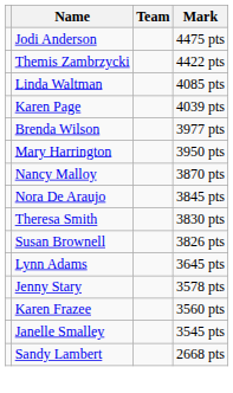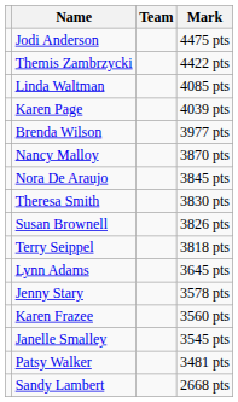 <table class=wikitable>
 <tr>
 <th></th>
 <th>Name</th>
 <th>Team</th>
 <th>Mark</th>
 </tr>
 <tr>
 <td></td>
 <td><a href='#'>Jodi Anderson</a></td>
 <td></td>
 <td>4475 pts</td>
 </tr>
 <tr>
 <td></td>
 <td><a href='#'>Themis Zambrzycki</a></td>
 <td></td>
 <td>4422 pts</td>
 </tr>
 <tr>
 <td></td>
 <td><a href='#'>Linda Waltman</a></td>
 <td></td>
 <td>4085 pts</td>
 </tr>
 <tr>
 <td></td>
 <td><a href='#'>Karen Page</a></td>
 <td></td>
 <td>4039 pts</td>
 </tr>
 <tr>
 <td></td>
 <td><a href='#'>Brenda Wilson</a></td>
 <td></td>
 <td>3977 pts</td>
 </tr>
 <tr>
 <td></td>
-<td><a href='#'>Mary Harrington</a></td>
-<td></td>
-<td>3950 pts</td>
-</tr>
-<tr>
-<td></td>
 <td><a href='#'>Nancy Malloy</a></td>
 <td></td>
 <td>3870 pts</td>
 </tr>
 <tr>
 <td></td>
 <td><a href='#'>Nora De Araujo</a></td>
 <td></td>
 <td>3845 pts</td>
 </tr>
 <tr>
 <td></td>
 <td><a href='#'>Theresa Smith</a></td>
 <td></td>
 <td>3830 pts</td>
 </tr>
 <tr>
 <td></td>
 <td><a href='#'>Susan Brownell</a></td>
 <td></td>
 <td>3826 pts</td>
+</tr>
+<tr>
+<td></td>
+<td><a href='#'>Terry Seippel</a></td>
+<td></td>
+<td>3818 pts</td>
 </tr>
 <tr>
 <td></td>
 <td><a href='#'>Lynn Adams</a></td>
 <td></td>
 <td>3645 pts</td>
 </tr>
 <tr>
 <td></td>
 <td><a href='#'>Jenny Stary</a></td>
 <td></td>
 <td>3578 pts</td>
 </tr>
 <tr>
 <td></td>
 <td><a href='#'>Karen Frazee</a></td>
 <td></td>
 <td>3560 pts</td>
 </tr>
 <tr>
 <td></td>
 <td><a href='#'>Janelle Smalley</a></td>
 <td></td>
 <td>3545 pts</td>
 </tr>
 <tr>
 <td></td>
+<td><a href='#'>Patsy Walker</a></td>
+<td></td>
+<td>3481 pts</td>
+</tr>
+<tr>
+<td></td>
 <td><a href='#'>Sandy Lambert</a></td>
 <td></td>
 <td>2668 pts</td>
 </tr>
 </table>
